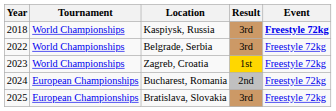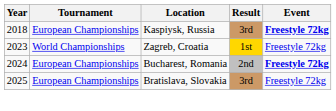 <table class="wikitable" style="font-size:95%;">
 <tr>
 <th>Year</th>
 <th>Tournament</th>
 <th>Location</th>
 <th>Result</th>
 <th>Event</th>
 </tr>
 <tr>
 <td>2018</td>
-<td><a href='#'>World Championships</a></td>
+<td><a href='#'>European Championships</a></td>
 <td>Kaspiysk, Russia</td>
 <td align="center" bgcolor="cc9966">3rd</td>
 <td><strong><a href='#'>Freestyle 72kg</a></strong></td>
-</tr>
-<tr>
-<td>2022</td>
-<td><a href='#'>World Championships</a></td>
-<td>Belgrade, Serbia</td>
-<td align="center" bgcolor="cc9966">3rd</td>
-<td><a href='#'>Freestyle 72kg</a></td>
 </tr>
 <tr>
 <td>2023</td>
 <td><a href='#'>World Championships</a></td>
 <td>Zagreb, Croatia</td>
 <td align="center" bgcolor="gold">1st</td>
 <td><a href='#'>Freestyle 72kg</a></td>
 </tr>
 <tr>
 <td>2024</td>
 <td><a href='#'>European Championships</a></td>
 <td>Bucharest, Romania</td>
 <td align="center" bgcolor="silver">2nd</td>
-<td><a href='#'>Freestyle 72kg</a></td>
+<td><strong><a href='#'>Freestyle 72kg</a></strong></td>
 </tr>
 <tr>
 <td>2025</td>
 <td><a href='#'>European Championships</a></td>
 <td>Bratislava, Slovakia</td>
 <td align="center" bgcolor="cc9966">3rd</td>
 <td><a href='#'>Freestyle 72kg</a></td>
 </tr>
 </table>
